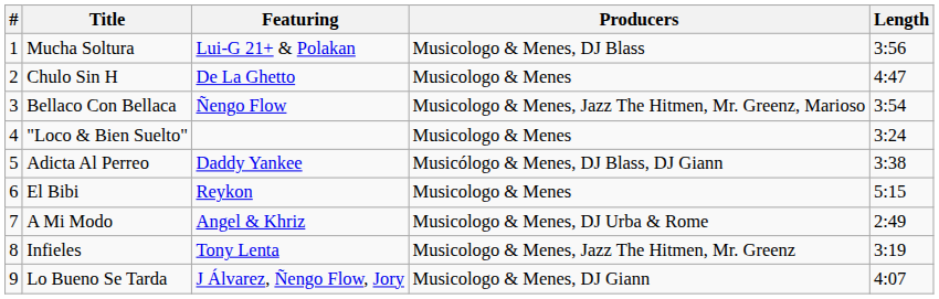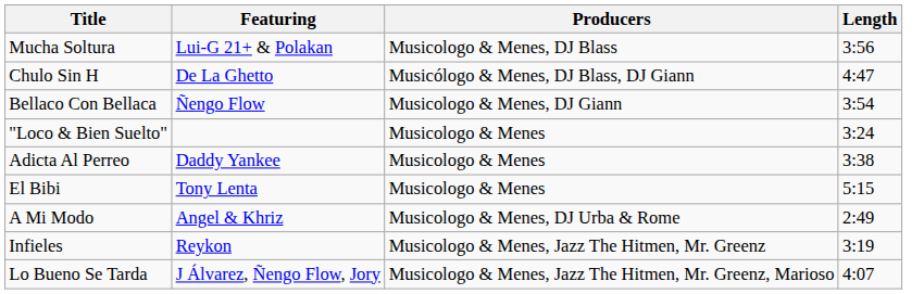 <table class="wikitable">
 <tr>
-<th align="center">#</th>
 <th align="center">Title</th>
 <th align="center">Featuring</th>
 <th align="center">Producers</th>
 <th align="center">Length</th>
 </tr>
 <tr>
-<td>1</td>
 <td>Mucha Soltura</td>
 <td><a href='#'>Lui-G 21+</a> & <a href='#'>Polakan</a></td>
 <td>Musicologo & Menes, DJ Blass</td>
 <td>3:56</td>
 </tr>
 <tr>
-<td>2</td>
 <td>Chulo Sin H</td>
 <td><a href='#'>De La Ghetto</a></td>
-<td>Musicologo & Menes</td>
+<td>Musicólogo & Menes, DJ Blass, DJ Giann</td>
 <td>4:47</td>
 </tr>
 <tr>
-<td>3</td>
 <td>Bellaco Con Bellaca</td>
 <td><a href='#'>Ñengo Flow</a></td>
-<td>Musicologo & Menes, Jazz The Hitmen, Mr. Greenz, Marioso</td>
+<td>Musicologo & Menes, DJ Giann</td>
 <td>3:54</td>
 </tr>
 <tr>
-<td>4</td>
 <td>"Loco & Bien Suelto"</td>
 <td></td>
 <td>Musicologo & Menes</td>
 <td>3:24</td>
 </tr>
 <tr>
-<td>5</td>
 <td>Adicta Al Perreo</td>
 <td><a href='#'>Daddy Yankee</a></td>
-<td>Musicólogo & Menes, DJ Blass, DJ Giann</td>
+<td>Musicologo & Menes</td>
 <td>3:38</td>
 </tr>
 <tr>
-<td>6</td>
 <td>El Bibi</td>
-<td><a href='#'>Reykon</a></td>
+<td><a href='#'>Tony Lenta</a></td>
 <td>Musicologo & Menes</td>
 <td>5:15</td>
 </tr>
 <tr>
-<td>7</td>
 <td>A Mi Modo</td>
 <td><a href='#'>Angel & Khriz</a></td>
 <td>Musicologo & Menes, DJ Urba & Rome</td>
 <td>2:49</td>
 </tr>
 <tr>
-<td>8</td>
 <td>Infieles</td>
-<td><a href='#'>Tony Lenta</a></td>
+<td><a href='#'>Reykon</a></td>
 <td>Musicologo & Menes, Jazz The Hitmen, Mr. Greenz</td>
 <td>3:19</td>
 </tr>
 <tr>
-<td>9</td>
 <td>Lo Bueno Se Tarda</td>
 <td><a href='#'>J Álvarez</a>, <a href='#'>Ñengo Flow</a>, <a href='#'>Jory</a></td>
-<td>Musicologo & Menes, DJ Giann</td>
+<td>Musicologo & Menes, Jazz The Hitmen, Mr. Greenz, Marioso</td>
 <td>4:07</td>
 </tr>
 </table>
